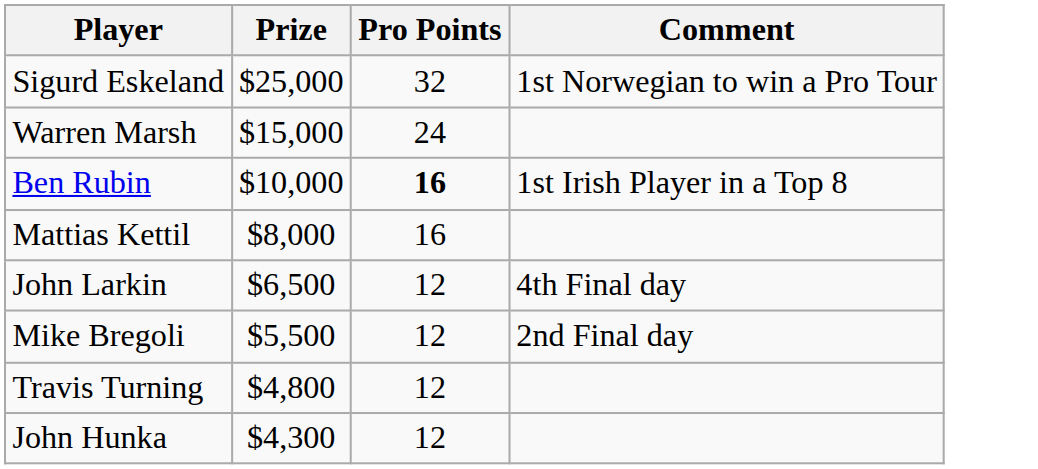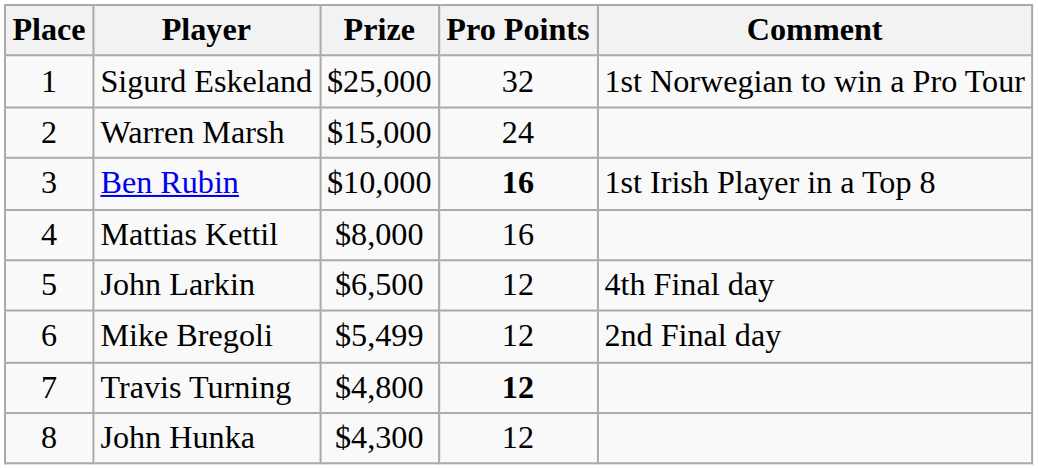 <table class="wikitable">
 <tr>
+<th>Place</th>
 <th>Player</th>
 <th>Prize</th>
 <th>Pro Points</th>
 <th>Comment</th>
 </tr>
 <tr>
+<td align=center>1</td>
 <td> Sigurd Eskeland</td>
 <td align=center>$25,000</td>
 <td align=center>32</td>
 <td>1st Norwegian to win a Pro Tour</td>
 </tr>
 <tr>
+<td align=center>2</td>
 <td> Warren Marsh</td>
 <td align=center>$15,000</td>
 <td align=center>24</td>
 <td></td>
 </tr>
 <tr>
+<td align=center>3</td>
 <td> <a href='#'>Ben Rubin</a></td>
 <td align=center>$10,000</td>
 <td align=center><strong>16</strong></td>
 <td>1st Irish Player in a Top 8</td>
 </tr>
 <tr>
+<td align=center>4</td>
 <td> Mattias Kettil</td>
 <td align=center>$8,000</td>
 <td align=center>16</td>
 <td></td>
 </tr>
 <tr>
+<td align=center>5</td>
 <td> John Larkin</td>
 <td align=center>$6,500</td>
 <td align=center>12</td>
 <td>4th Final day</td>
 </tr>
 <tr>
+<td align=center>6</td>
 <td> Mike Bregoli</td>
-<td align=center>$5,500</td>
+<td align=center>$5,499</td>
 <td align=center>12</td>
 <td>2nd Final day</td>
 </tr>
 <tr>
+<td align=center>7</td>
 <td> Travis Turning</td>
 <td align=center>$4,800</td>
-<td align=center>12</td>
+<td align=center><strong>12</strong></td>
 <td></td>
 </tr>
 <tr>
+<td align=center>8</td>
 <td> John Hunka</td>
 <td align=center>$4,300</td>
 <td align=center>12</td>
 <td></td>
 </tr>
 </table>
